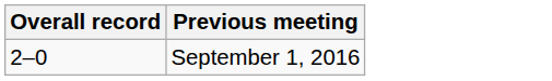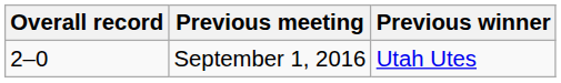 <table class="wikitable">
 <tr>
 <th>Overall record</th>
 <th>Previous meeting</th>
+<th>Previous winner</th>
 </tr>
 <tr>
 <td>2–0</td>
 <td>September 1, 2016</td>
+<td><a href='#'>Utah Utes</a></td>
 </tr>
 </table>
